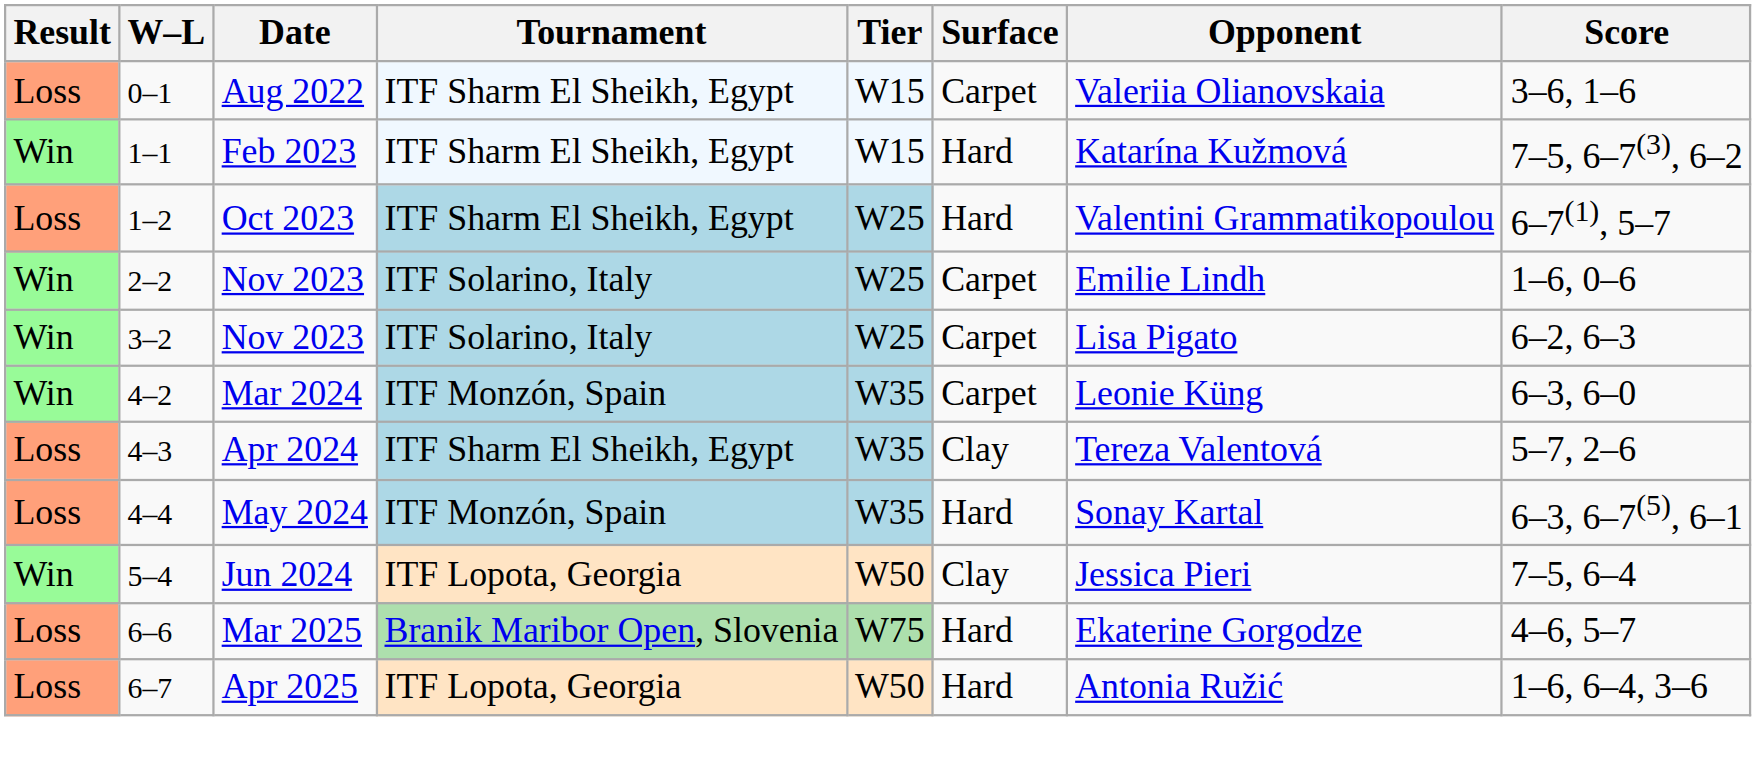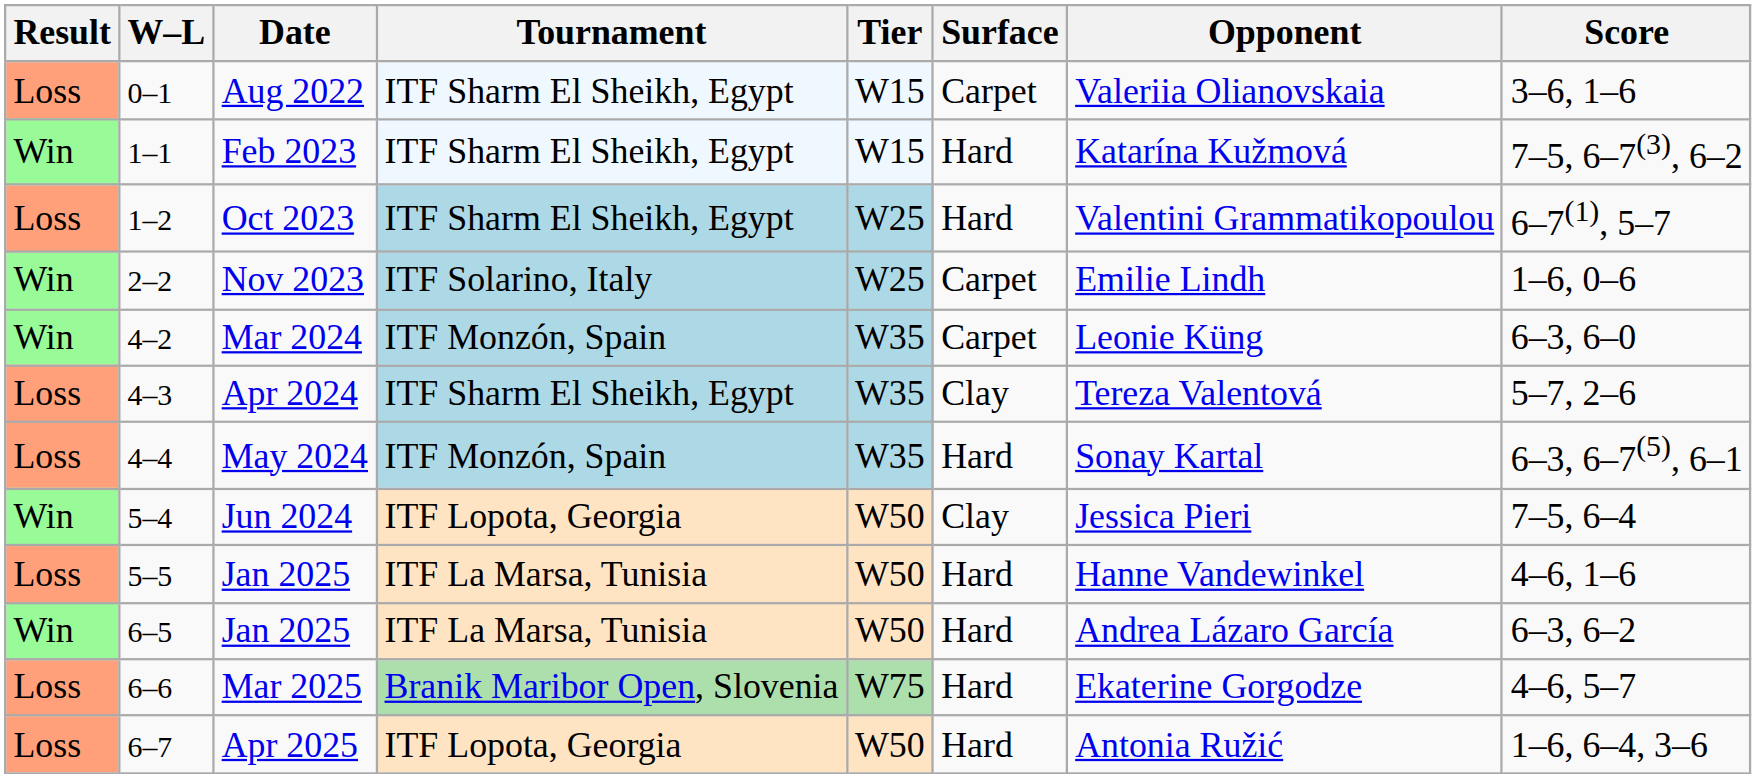 <table class="sortable wikitable">
 <tr>
 <th>Result</th>
 <th class="unsortable">W–L</th>
 <th>Date</th>
 <th>Tournament</th>
 <th>Tier</th>
 <th>Surface</th>
 <th>Opponent</th>
 <th class="unsortable">Score</th>
 </tr>
 <tr>
 <td style="background:#ffa07a;">Loss</td>
 <td><small>0–1</small></td>
 <td><a href='#'>Aug 2022</a></td>
 <td style="background:#f0f8ff;">ITF Sharm El Sheikh, Egypt</td>
 <td style="background:#f0f8ff;">W15</td>
 <td>Carpet</td>
 <td> <a href='#'>Valeriia Olianovskaia</a></td>
 <td>3–6, 1–6</td>
 </tr>
 <tr>
 <td style="background:#98FB98;">Win</td>
 <td><small>1–1</small></td>
 <td><a href='#'>Feb 2023</a></td>
 <td style="background:#f0f8ff;">ITF Sharm El Sheikh, Egypt</td>
 <td style="background:#f0f8ff;">W15</td>
 <td>Hard</td>
 <td> <a href='#'>Katarína Kužmová</a></td>
 <td>7–5, 6–7<sup>(3)</sup>, 6–2</td>
 </tr>
 <tr>
 <td style="background:#ffa07a;">Loss</td>
 <td><small>1–2</small></td>
 <td><a href='#'>Oct 2023</a></td>
 <td style="background:lightblue;">ITF Sharm El Sheikh, Egypt</td>
 <td style="background:lightblue;">W25</td>
 <td>Hard</td>
 <td> <a href='#'>Valentini Grammatikopoulou</a></td>
 <td>6–7<sup>(1)</sup>, 5–7</td>
 </tr>
 <tr>
 <td style="background:#98FB98;">Win</td>
 <td><small>2–2</small></td>
 <td><a href='#'>Nov 2023</a></td>
 <td style="background:lightblue;">ITF Solarino, Italy</td>
 <td style="background:lightblue;">W25</td>
 <td>Carpet</td>
 <td> <a href='#'>Emilie Lindh</a></td>
 <td>1–6, 0–6</td>
 </tr>
 <tr>
 <td style="background:#98FB98;">Win</td>
-<td><small>3–2</small></td>
-<td><a href='#'>Nov 2023</a></td>
-<td style="background:lightblue;">ITF Solarino, Italy</td>
-<td style="background:lightblue;">W25</td>
-<td>Carpet</td>
-<td> <a href='#'>Lisa Pigato</a></td>
-<td>6–2, 6–3</td>
-</tr>
-<tr>
-<td style="background:#98FB98;">Win</td>
 <td><small>4–2</small></td>
 <td><a href='#'>Mar 2024</a></td>
 <td style="background:lightblue;">ITF Monzón, Spain</td>
 <td style="background:lightblue;">W35</td>
 <td>Carpet</td>
 <td> <a href='#'>Leonie Küng</a></td>
 <td>6–3, 6–0</td>
 </tr>
 <tr>
 <td style="background:#ffa07a;">Loss</td>
 <td><small>4–3</small></td>
 <td><a href='#'>Apr 2024</a></td>
 <td style="background:lightblue;">ITF Sharm El Sheikh, Egypt</td>
 <td style="background:lightblue;">W35</td>
 <td>Clay</td>
 <td> <a href='#'>Tereza Valentová</a></td>
 <td>5–7, 2–6</td>
 </tr>
 <tr>
 <td style="background:#ffa07a;">Loss</td>
 <td><small>4–4</small></td>
 <td><a href='#'>May 2024</a></td>
 <td style="background:lightblue;">ITF Monzón, Spain</td>
 <td style="background:lightblue;">W35</td>
 <td>Hard</td>
 <td> <a href='#'>Sonay Kartal</a></td>
 <td>6–3, 6–7<sup>(5)</sup>, 6–1</td>
 </tr>
 <tr>
 <td style="background:#98FB98;">Win</td>
 <td><small>5–4</small></td>
 <td><a href='#'>Jun 2024</a></td>
 <td style="background:#ffe4c4;">ITF Lopota, Georgia</td>
 <td style="background:#ffe4c4;">W50</td>
 <td>Clay</td>
 <td> <a href='#'>Jessica Pieri</a></td>
 <td>7–5, 6–4</td>
 </tr>
 <tr>
 <td style="background:#ffa07a;">Loss</td>
+<td><small>5–5</small></td>
+<td><a href='#'>Jan 2025</a></td>
+<td style="background:#ffe4c4;">ITF La Marsa, Tunisia</td>
+<td style="background:#ffe4c4;">W50</td>
+<td>Hard</td>
+<td> <a href='#'>Hanne Vandewinkel</a></td>
+<td>4–6, 1–6</td>
+</tr>
+<tr>
+<td style="background:#98FB98;">Win</td>
+<td><small>6–5</small></td>
+<td><a href='#'>Jan 2025</a></td>
+<td style="background:#ffe4c4;">ITF La Marsa, Tunisia</td>
+<td style="background:#ffe4c4;">W50</td>
+<td>Hard</td>
+<td> <a href='#'>Andrea Lázaro García</a></td>
+<td>6–3, 6–2</td>
+</tr>
+<tr>
+<td style="background:#ffa07a;">Loss</td>
 <td><small>6–6</small></td>
 <td><a href='#'>Mar 2025</a></td>
 <td style="background:#addfad;"><a href='#'>Branik Maribor Open</a>, Slovenia</td>
 <td style="background:#addfad;">W75</td>
 <td>Hard</td>
 <td> <a href='#'>Ekaterine Gorgodze</a></td>
 <td>4–6, 5–7</td>
 </tr>
 <tr>
 <td style="background:#ffa07a;">Loss</td>
 <td><small>6–7</small></td>
 <td><a href='#'>Apr 2025</a></td>
 <td style="background:#ffe4c4;">ITF Lopota, Georgia</td>
 <td style="background:#ffe4c4;">W50</td>
 <td>Hard</td>
 <td> <a href='#'>Antonia Ružić</a></td>
 <td>1–6, 6–4, 3–6</td>
 </tr>
 </table>
